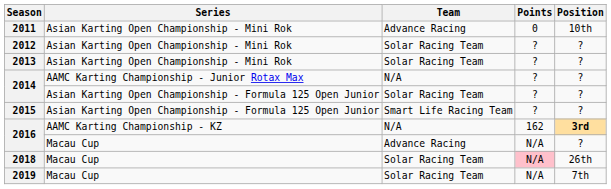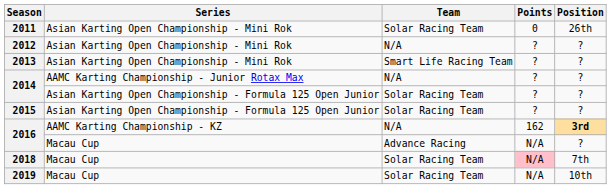 <table class="wikitable" style="font-size: 90%; text-align:center">
 <tr>
 <th>Season</th>
 <th>Series</th>
 <th>Team</th>
 <th>Points</th>
 <th>Position</th>
 </tr>
 <tr>
 <th>2011</th>
 <td align="left">Asian Karting Open Championship - Mini Rok</td>
-<td align="left">Advance Racing</td>
+<td align="left">Solar Racing Team</td>
 <td>0</td>
-<td>10th</td>
+<td>26th</td>
 </tr>
 <tr>
 <th>2012</th>
 <td align="left">Asian Karting Open Championship - Mini Rok</td>
-<td align="left">Solar Racing Team</td>
+<td align="left">N/A</td>
 <td>?</td>
 <td style="background:#;">?</td>
 </tr>
 <tr>
 <th>2013</th>
 <td align="left" nowrap="">Asian Karting Open Championship - Mini Rok</td>
-<td align="left">Solar Racing Team</td>
+<td align="left">Smart Life Racing Team</td>
 <td>?</td>
 <td>?</td>
 </tr>
 <tr>
 <th rowspan="2">2014</th>
 <td align="left">AAMC Karting Championship - Junior <a href='#'>Rotax Max</a></td>
 <td align="left">N/A</td>
 <td>?</td>
 <td>?</td>
 </tr>
 <tr>
 <td align="left">Asian Karting Open Championship - Formula 125 Open Junior</td>
 <td align="left">Solar Racing Team</td>
 <td>?</td>
 <td>?</td>
 </tr>
 <tr>
 <th>2015</th>
 <td align="left">Asian Karting Open Championship - Formula 125 Open Junior</td>
-<td align="left">Smart Life Racing Team</td>
+<td align="left">Solar Racing Team</td>
 <td>?</td>
 <td>?</td>
 </tr>
 <tr>
 <th rowspan="2">2016</th>
 <td align="left">AAMC Karting Championship - KZ</td>
 <td align="left">N/A</td>
 <td>162</td>
 <td style="background:#ffdf9f;"><strong>3rd</strong></td>
 </tr>
 <tr>
 <td align="left">Macau Cup</td>
 <td align="left">Advance Racing</td>
 <td>N/A</td>
 <td>?</td>
 </tr>
 <tr>
 <th>2018</th>
 <td align="left">Macau Cup</td>
 <td align="left">Solar Racing Team</td>
 <td style="background: pink;">N/A</td>
-<td>26th</td>
+<td>7th</td>
 </tr>
 <tr>
 <th>2019</th>
 <td align="left">Macau Cup</td>
 <td align="left">Solar Racing Team</td>
 <td>N/A</td>
-<td>7th</td>
+<td>10th</td>
 </tr>
 </table>
